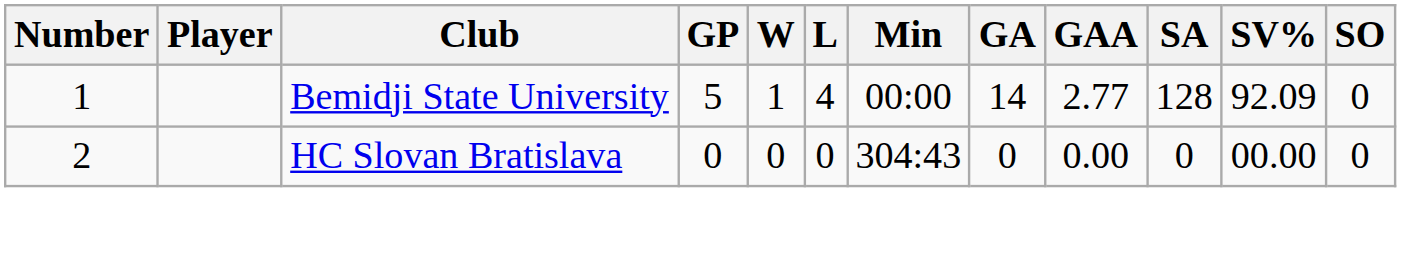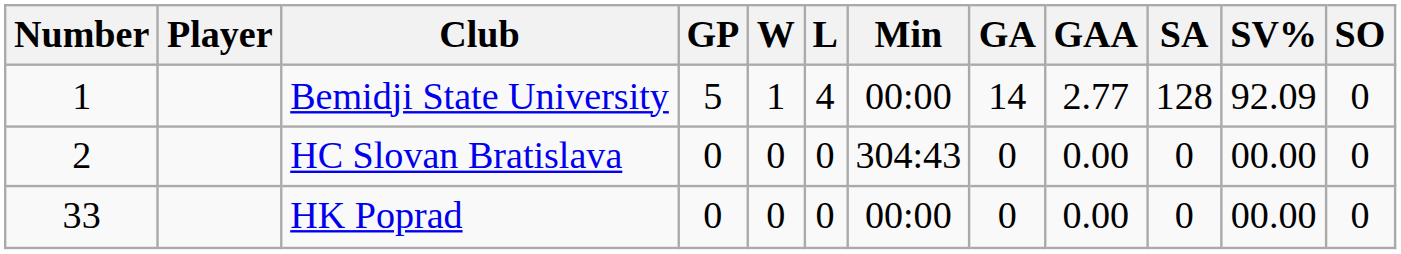 <table class="wikitable sortable" style="text-align: center;">
 <tr>
 <th>Number</th>
 <th>Player</th>
 <th>Club</th>
 <th>GP</th>
 <th>W</th>
 <th>L</th>
 <th>Min</th>
 <th>GA</th>
 <th>GAA</th>
 <th>SA</th>
 <th>SV%</th>
 <th>SO</th>
 </tr>
 <tr>
 <td>1</td>
 <td align=left></td>
 <td align=left> <a href='#'>Bemidji State University</a></td>
 <td>5</td>
 <td>1</td>
 <td>4</td>
 <td>00:00</td>
 <td>14</td>
 <td>2.77</td>
 <td>128</td>
 <td>92.09</td>
 <td>0</td>
 </tr>
 <tr>
 <td>2</td>
 <td align=left></td>
 <td align=left> <a href='#'>HC Slovan Bratislava</a></td>
 <td>0</td>
 <td>0</td>
 <td>0</td>
 <td>304:43</td>
 <td>0</td>
 <td>0.00</td>
 <td>0</td>
 <td>00.00</td>
 <td>0</td>
 </tr>
+<tr>
+<td>33</td>
+<td align=left></td>
+<td align=left> <a href='#'>HK Poprad</a></td>
+<td>0</td>
+<td>0</td>
+<td>0</td>
+<td>00:00</td>
+<td>0</td>
+<td>0.00</td>
+<td>0</td>
+<td>00.00</td>
+<td>0</td>
+</tr>
 </table>
